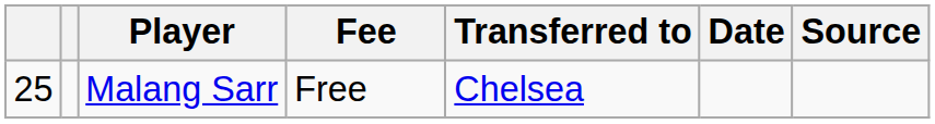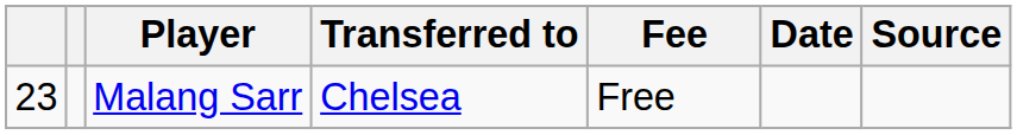 <table class="wikitable plainrowheaders sortable">
 <tr>
 <th></th>
 <th></th>
 <th scope=col>Player</th>
+<th>Transferred to</th>
 <th !scope=col; style="width: 65px;">Fee</th>
-<th>Transferred to</th>
 <th scope=col>Date</th>
 <th scope=col>Source</th>
 </tr>
 <tr>
-<td align=center>25</td>
+<td align=center>23</td>
 <td align=center></td>
 <td align=left> <a href='#'>Malang Sarr</a></td>
+<td> <a href='#'>Chelsea</a></td>
 <td>Free</td>
-<td> <a href='#'>Chelsea</a></td>
 <td></td>
 <td></td>
 </tr>
 </table>
